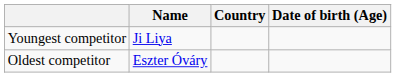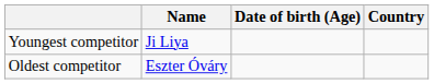 <table class="wikitable">
 <tr>
 <th></th>
 <th>Name</th>
+<th>Date of birth (Age)</th>
 <th>Country</th>
-<th>Date of birth (Age)</th>
 </tr>
 <tr>
 <td>Youngest competitor</td>
 <td><a href='#'>Ji Liya</a></td>
 <td></td>
 <td></td>
 </tr>
 <tr>
 <td>Oldest competitor</td>
 <td><a href='#'>Eszter Óváry</a></td>
 <td></td>
 <td></td>
 </tr>
 </table>
